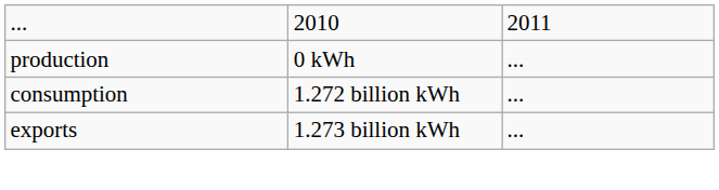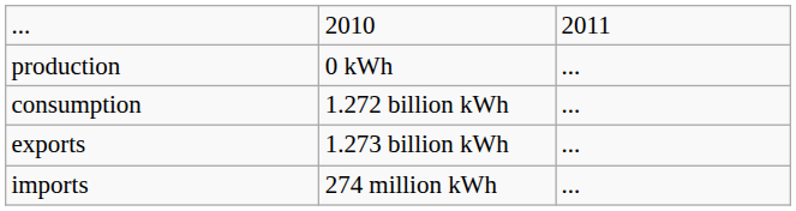 <table class="wikitable" style="width:500px;">
 <tr>
 <td style="width:200px;">...</td>
 <td style="width:150px;">2010</td>
 <td style="width:150px;">2011</td>
 </tr>
 <tr>
 <td>production</td>
 <td>0 kWh</td>
 <td>...</td>
 </tr>
 <tr>
 <td>consumption</td>
 <td>1.272 billion kWh</td>
 <td>...</td>
 </tr>
 <tr>
 <td>exports</td>
 <td>1.273 billion kWh</td>
 <td>...</td>
 </tr>
+<tr>
+<td>imports</td>
+<td>274 million kWh</td>
+<td>...</td>
+</tr>
 </table>
